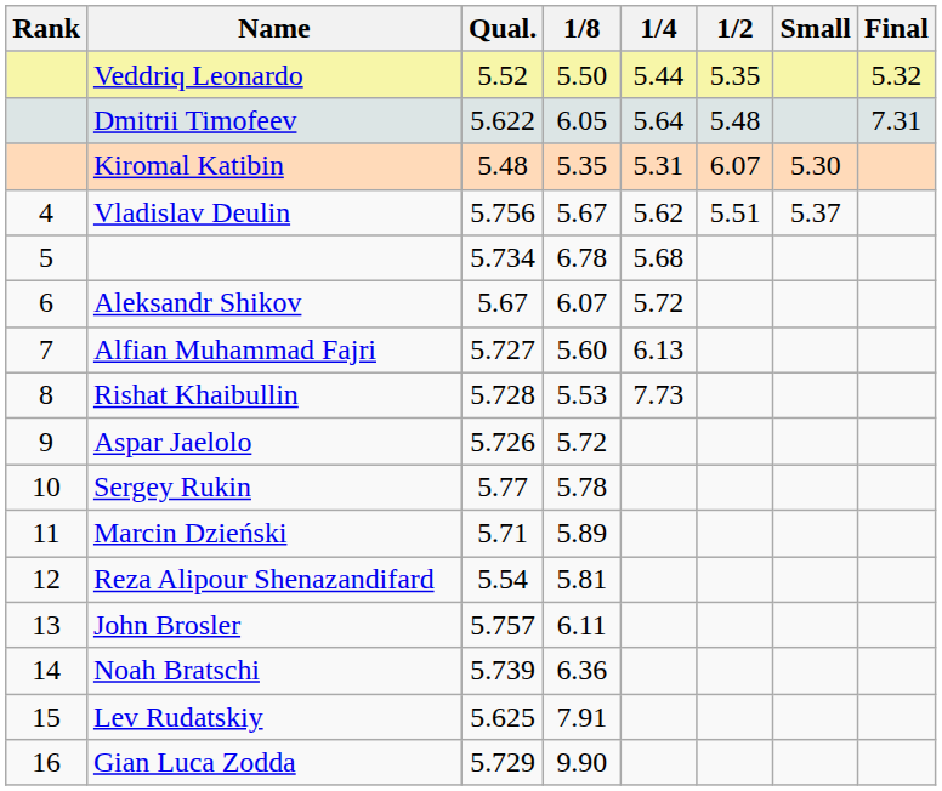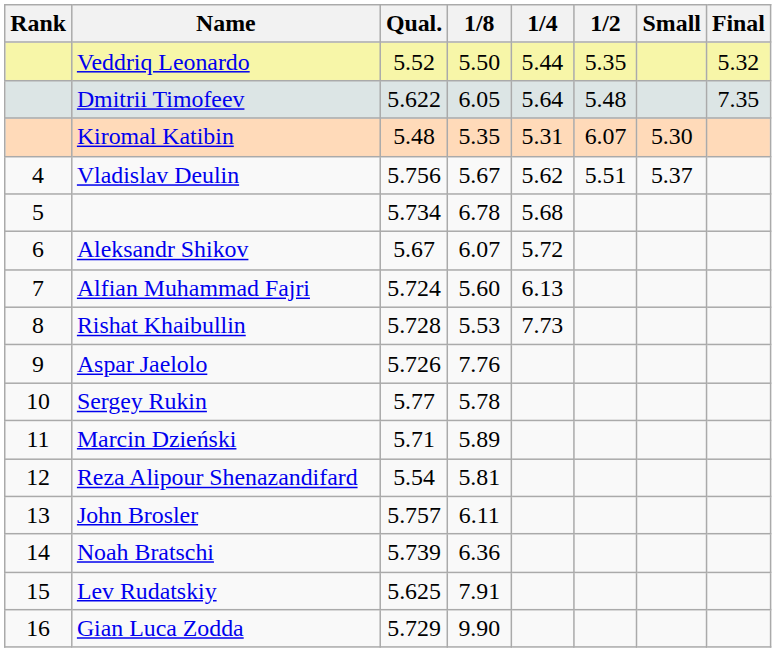 <table class="wikitable sortable" style="text-align:center">
 <tr>
 <th>Rank</th>
 <th width="200">Name</th>
 <th width="35">Qual.</th>
 <th width="35">1/8</th>
 <th width="35">1/4</th>
 <th width="35">1/2</th>
 <th width="35">Small</th>
 <th width="35">Final</th>
 </tr>
 <tr bgcolor="#F7F6A8">
 <td></td>
 <td align="left"> <a href='#'>Veddriq Leonardo</a></td>
 <td>5.52</td>
 <td>5.50</td>
 <td>5.44</td>
 <td>5.35</td>
 <td></td>
 <td>5.32</td>
 </tr>
 <tr bgcolor="#DCE5E5">
 <td></td>
 <td align="left"> <a href='#'>Dmitrii Timofeev</a></td>
 <td>5.622</td>
 <td>6.05</td>
 <td>5.64</td>
 <td>5.48</td>
 <td></td>
-<td>7.31</td>
+<td>7.35</td>
 </tr>
 <tr bgcolor="#FFDAB9">
 <td></td>
 <td align="left"> <a href='#'>Kiromal Katibin</a></td>
 <td>5.48</td>
 <td>5.35</td>
 <td>5.31</td>
 <td>6.07</td>
 <td>5.30</td>
 <td></td>
 </tr>
 <tr>
 <td align="center">4</td>
 <td align="left"> <a href='#'>Vladislav Deulin</a></td>
 <td>5.756</td>
 <td>5.67</td>
 <td>5.62</td>
 <td>5.51</td>
 <td>5.37</td>
 <td></td>
 </tr>
 <tr>
 <td align="center">5</td>
 <td align="left"></td>
 <td>5.734</td>
 <td>6.78</td>
 <td>5.68</td>
 <td></td>
 <td></td>
 <td></td>
 </tr>
 <tr>
 <td align="center">6</td>
 <td align="left"> <a href='#'>Aleksandr Shikov</a></td>
 <td>5.67</td>
 <td>6.07</td>
 <td>5.72</td>
 <td></td>
 <td></td>
 <td></td>
 </tr>
 <tr>
 <td align="center">7</td>
 <td align="left"> <a href='#'>Alfian Muhammad Fajri</a></td>
-<td>5.727</td>
+<td>5.724</td>
 <td>5.60</td>
 <td>6.13</td>
 <td></td>
 <td></td>
 <td></td>
 </tr>
 <tr>
 <td align="center">8</td>
 <td align="left"> <a href='#'>Rishat Khaibullin</a></td>
 <td>5.728</td>
 <td>5.53</td>
 <td>7.73</td>
 <td></td>
 <td></td>
 <td></td>
 </tr>
 <tr>
 <td>9</td>
 <td align="left"> <a href='#'>Aspar Jaelolo</a></td>
 <td>5.726</td>
-<td>5.72</td>
+<td>7.76</td>
 <td></td>
 <td></td>
 <td></td>
 <td></td>
 </tr>
 <tr>
 <td>10</td>
 <td align="left"> <a href='#'>Sergey Rukin</a></td>
 <td>5.77</td>
 <td>5.78</td>
 <td></td>
 <td></td>
 <td></td>
 <td></td>
 </tr>
 <tr>
 <td>11</td>
 <td align="left"> <a href='#'>Marcin Dzieński</a></td>
 <td>5.71</td>
 <td>5.89</td>
 <td></td>
 <td></td>
 <td></td>
 <td></td>
 </tr>
 <tr>
 <td>12</td>
 <td align="left"> <a href='#'>Reza Alipour Shenazandifard</a></td>
 <td>5.54</td>
 <td>5.81</td>
 <td></td>
 <td></td>
 <td></td>
 <td></td>
 </tr>
 <tr>
 <td>13</td>
 <td align="left"> <a href='#'>John Brosler</a></td>
 <td>5.757</td>
 <td>6.11</td>
 <td></td>
 <td></td>
 <td></td>
 <td></td>
 </tr>
 <tr>
 <td>14</td>
 <td align="left"> <a href='#'>Noah Bratschi</a></td>
 <td>5.739</td>
 <td>6.36</td>
 <td></td>
 <td></td>
 <td></td>
 <td></td>
 </tr>
 <tr>
 <td>15</td>
 <td align="left"> <a href='#'>Lev Rudatskiy</a></td>
 <td>5.625</td>
 <td>7.91</td>
 <td></td>
 <td></td>
 <td></td>
 <td></td>
 </tr>
 <tr>
 <td>16</td>
 <td align="left"> <a href='#'>Gian Luca Zodda</a></td>
 <td>5.729</td>
 <td>9.90</td>
 <td></td>
 <td></td>
 <td></td>
 <td></td>
 </tr>
 </table>
